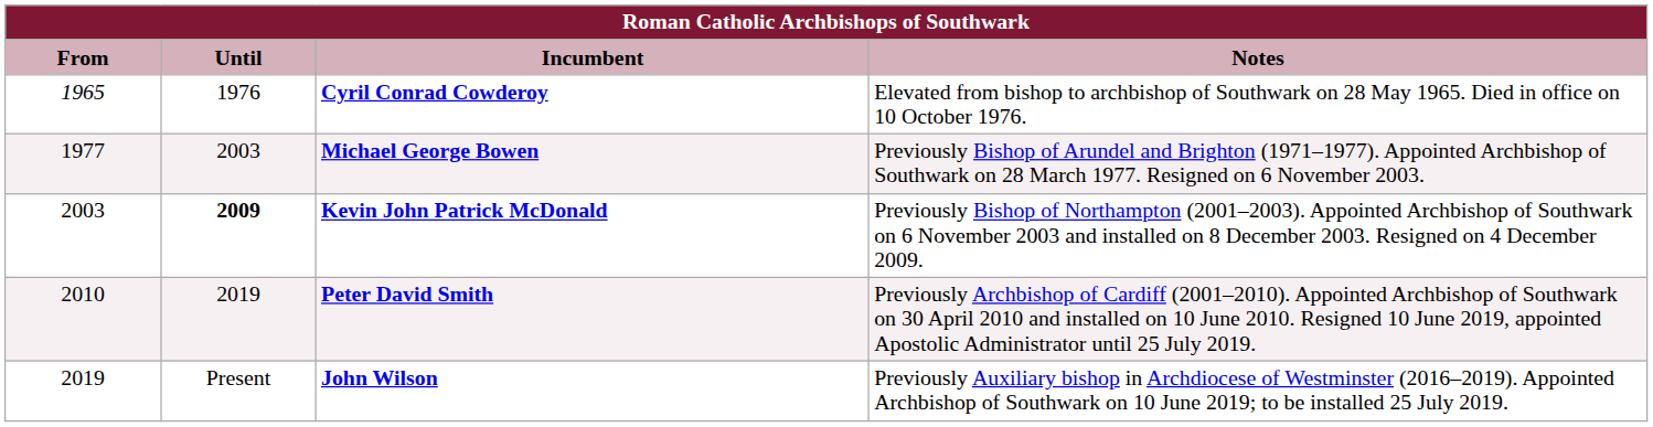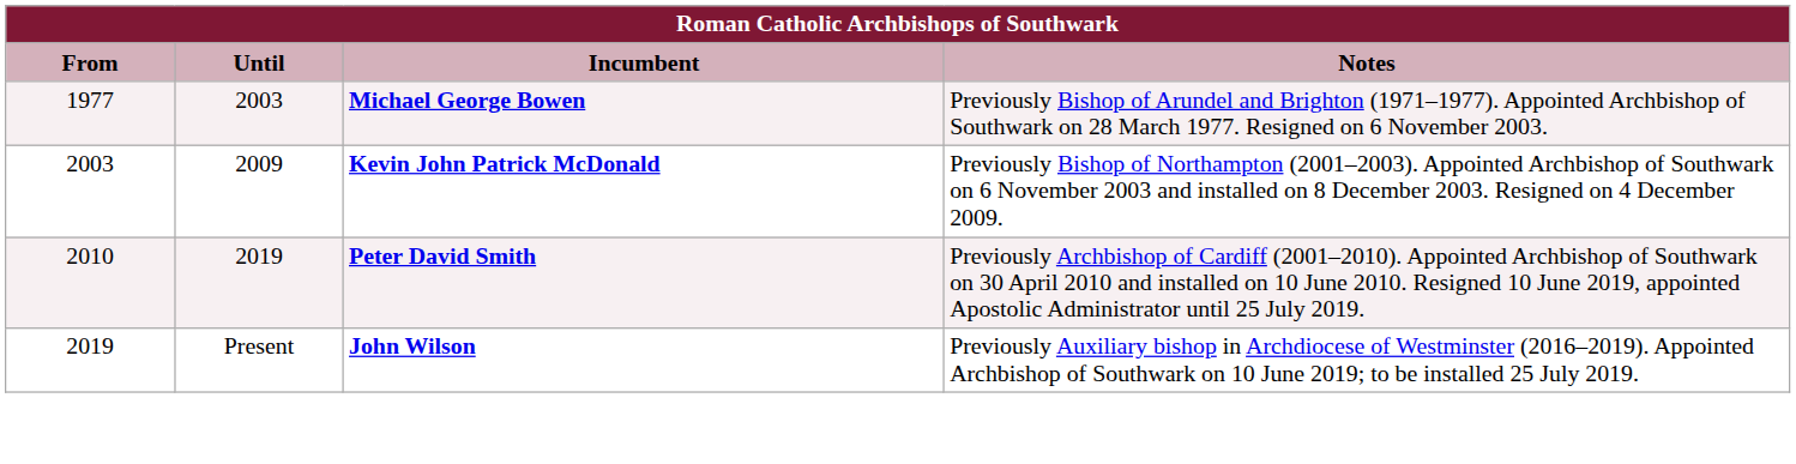 <table class="wikitable" style="width:95%"; border="1">
 <tr>
 <th colspan="4" style="background-color: #7F1734; color: white;">Roman Catholic Archbishops of Southwark</th>
 </tr>
 <tr align=center>
 <th style="background-color:#D4B1BB" width="9%">From</th>
 <th style="background-color:#D4B1BB" width="9%">Until</th>
 <th style="background-color:#D4B1BB" width="32%">Incumbent</th>
 <th style="background-color:#D4B1BB" width="45%">Notes</th>
 </tr>
-<tr valign=top bgcolor="white">
-<td align=center><em>1965</em></td>
-<td align=center>1976</td>
-<td><strong><a href='#'>Cyril Conrad Cowderoy</a></strong></td>
-<td>Elevated from bishop to archbishop of Southwark on 28 May 1965. Died in office on 10 October 1976.</td>
-</tr>
 <tr valign=top bgcolor="#F7F0F2">
 <td align=center>1977</td>
 <td align=center>2003</td>
 <td><strong><a href='#'>Michael George Bowen</a></strong></td>
 <td>Previously <a href='#'>Bishop of Arundel and Brighton</a> (1971–1977). Appointed Archbishop of Southwark on 28 March 1977. Resigned on 6 November 2003.</td>
 </tr>
 <tr valign=top bgcolor="white">
 <td align=center>2003</td>
-<td align=center><strong>2009</strong></td>
+<td align=center>2009</td>
 <td><strong><a href='#'>Kevin John Patrick McDonald</a></strong></td>
 <td>Previously <a href='#'>Bishop of Northampton</a> (2001–2003). Appointed Archbishop of Southwark on 6 November 2003 and installed on 8 December 2003. Resigned on 4 December 2009.</td>
 </tr>
 <tr valign=top bgcolor="#F7F0F2">
 <td align=center>2010</td>
 <td align=center>2019</td>
 <td><strong><a href='#'>Peter David Smith</a></strong></td>
 <td>Previously <a href='#'>Archbishop of Cardiff</a> (2001–2010). Appointed Archbishop of Southwark on 30 April 2010 and installed on 10 June 2010. Resigned 10 June 2019, appointed Apostolic Administrator until 25 July 2019.</td>
 </tr>
 <tr valign=top bgcolor="white">
 <td align=center>2019</td>
 <td align=center>Present</td>
 <td><strong><a href='#'>John Wilson</a></strong></td>
 <td>Previously <a href='#'>Auxiliary bishop</a> in <a href='#'>Archdiocese of Westminster</a> (2016–2019). Appointed Archbishop of Southwark on 10 June 2019; to be installed 25 July 2019.</td>
 </tr>
 </table>
